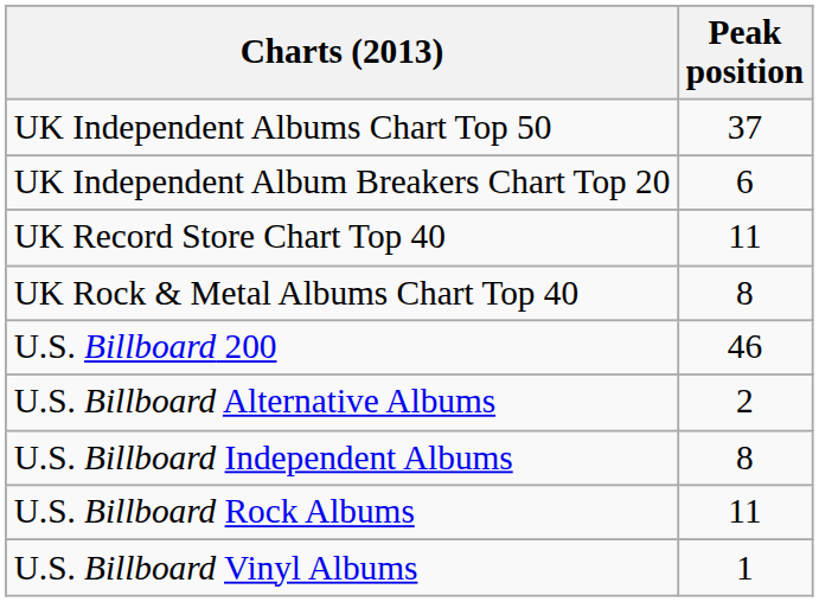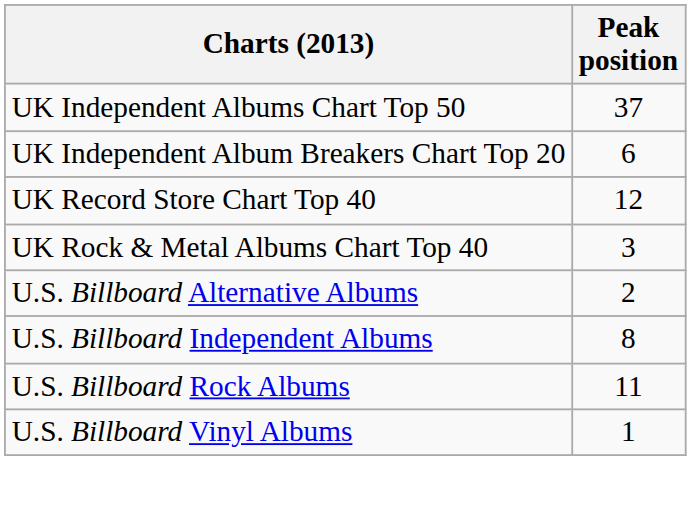 <table class="wikitable">
 <tr>
 <th>Charts (2013)</th>
 <th>Peak<br>position</th>
 </tr>
 <tr>
 <td>UK Independent Albums Chart Top 50</td>
 <td style="text-align:center;">37</td>
 </tr>
 <tr>
 <td>UK Independent Album Breakers Chart Top 20</td>
 <td style="text-align:center;">6</td>
 </tr>
 <tr>
 <td>UK Record Store Chart Top 40</td>
-<td style="text-align:center;">11</td>
+<td style="text-align:center;">12</td>
 </tr>
 <tr>
 <td>UK Rock & Metal Albums Chart Top 40</td>
-<td style="text-align:center;">8</td>
-</tr>
-<tr>
-<td>U.S. <a href='#'><em>Billboard</em> 200</a></td>
-<td style="text-align:center;">46</td>
+<td style="text-align:center;">3</td>
 </tr>
 <tr>
 <td>U.S. <em>Billboard</em> <a href='#'>Alternative Albums</a></td>
 <td style="text-align:center;">2</td>
 </tr>
 <tr>
 <td>U.S. <em>Billboard</em> <a href='#'>Independent Albums</a></td>
 <td style="text-align:center;">8</td>
 </tr>
 <tr>
 <td>U.S. <em>Billboard</em> <a href='#'>Rock Albums</a></td>
 <td style="text-align:center;">11</td>
 </tr>
 <tr>
 <td>U.S. <em>Billboard</em> <a href='#'>Vinyl Albums</a></td>
 <td style="text-align:center;">1</td>
 </tr>
 </table>
